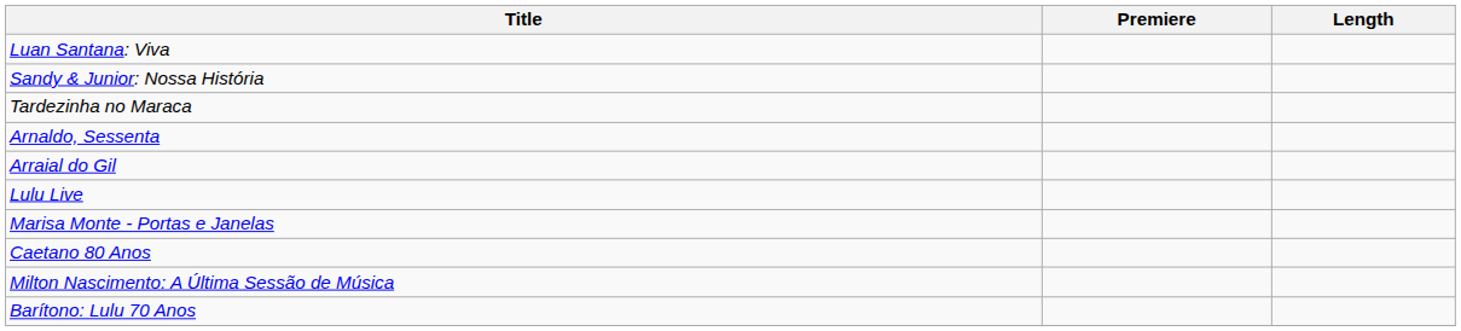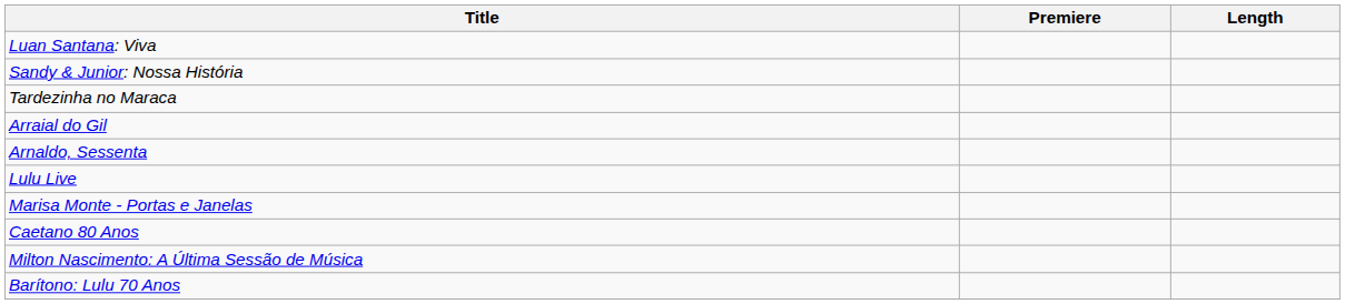 <table class="wikitable sortable" style="width:100%;">
 <tr>
 <th>Title</th>
 <th>Premiere</th>
 <th>Length</th>
 </tr>
 <tr>
 <td><em><a href='#'>Luan Santana</a>: Viva</em></td>
 <td></td>
 <td></td>
 </tr>
 <tr>
 <td><em><a href='#'>Sandy & Junior</a>: Nossa História</em></td>
 <td></td>
 <td></td>
 </tr>
 <tr>
 <td><em>Tardezinha no Maraca</em></td>
 <td></td>
 <td></td>
 </tr>
 <tr>
-<td><em><a href='#'>Arnaldo, Sessenta</a></em></td>
+<td><em><a href='#'>Arraial do Gil</a></em></td>
 <td></td>
 <td></td>
 </tr>
 <tr>
-<td><em><a href='#'>Arraial do Gil</a></em></td>
+<td><em><a href='#'>Arnaldo, Sessenta</a></em></td>
 <td></td>
 <td></td>
 </tr>
 <tr>
 <td><em><a href='#'>Lulu Live</a></em></td>
 <td></td>
 <td></td>
 </tr>
 <tr>
 <td><em><a href='#'>Marisa Monte - Portas e Janelas</a></em></td>
 <td></td>
 <td></td>
 </tr>
 <tr>
 <td><em><a href='#'>Caetano 80 Anos</a></em></td>
 <td></td>
 <td></td>
 </tr>
 <tr>
 <td><em><a href='#'>Milton Nascimento: A Última Sessão de Música</a></em></td>
 <td></td>
 <td></td>
 </tr>
 <tr>
 <td><em><a href='#'>Barítono: Lulu 70 Anos</a></em></td>
 <td></td>
 <td></td>
 </tr>
 <tr>
 </tr>
 </table>
